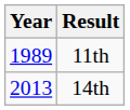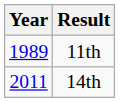 <table class="wikitable" style="text-align:center">
 <tr>
 <th>Year</th>
 <th>Result</th>
 </tr>
 <tr>
 <td><a href='#'>1989</a></td>
 <td>11th</td>
 </tr>
 <tr>
-<td><a href='#'>2013</a></td>
+<td><a href='#'>2011</a></td>
 <td>14th</td>
 </tr>
 </table>
